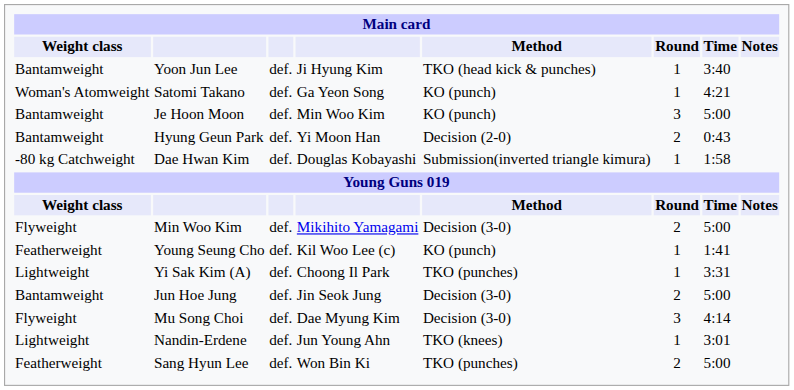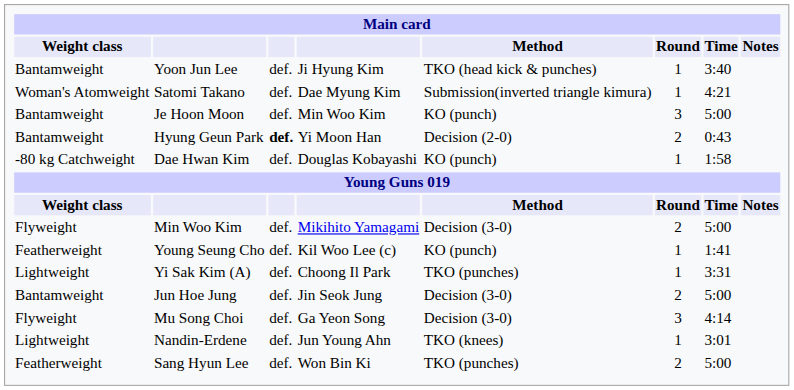 <table style="font-size: 84%; border: 1px solid darkgray; padding: 0.43em; background-color: #F8F9FA;">
 <tr>
 <th colspan="8" style="background-color: #ccf; color: #000080; text-align: center;">Main card</th>
 </tr>
 <tr>
 <th colspan="1" style="background-color: #E6E8FA; color: #000000; text-align: center;">Weight class</th>
 <th colspan="1" style="background-color: #E6E8FA; color: #000000; text-align: center;"></th>
 <th colspan="1" style="background-color: #E6E8FA; color: #000000; text-align: center;"></th>
 <th colspan="1" style="background-color: #E6E8FA; color: #000000; text-align: center;"></th>
 <th colspan="1" style="background-color: #E6E8FA; color: #000000; text-align: center;">Method</th>
 <th colspan="1" style="background-color: #E6E8FA; color: #000000; text-align: center;">Round</th>
 <th colspan="1" style="background-color: #E6E8FA; color: #000000; text-align: center;">Time</th>
 <th colspan="1" style="background-color: #E6E8FA; color: #000000; text-align: center;">Notes</th>
 </tr>
 <tr>
 <td>Bantamweight</td>
 <td> Yoon Jun Lee</td>
 <td>def.</td>
 <td> Ji Hyung Kim</td>
 <td>TKO (head kick & punches)</td>
 <td align="center">1</td>
 <td>3:40</td>
 <td></td>
 </tr>
 <tr>
 <td>Woman's Atomweight</td>
 <td> Satomi Takano</td>
 <td>def.</td>
-<td> Ga Yeon Song</td>
-<td>KO (punch)</td>
+<td> Dae Myung Kim</td>
+<td>Submission(inverted triangle kimura)</td>
 <td align="center">1</td>
 <td>4:21</td>
 <td></td>
 </tr>
 <tr>
 <td>Bantamweight</td>
 <td> Je Hoon Moon</td>
 <td>def.</td>
 <td> Min Woo Kim</td>
 <td>KO (punch)</td>
 <td align="center">3</td>
 <td>5:00</td>
 <td></td>
 </tr>
 <tr>
 <td>Bantamweight</td>
 <td> Hyung Geun Park</td>
-<td>def.</td>
+<td><strong>def.</strong></td>
 <td> Yi Moon Han</td>
 <td>Decision (2-0)</td>
 <td align="center">2</td>
 <td>0:43</td>
 <td></td>
 </tr>
 <tr>
 <td>-80 kg Catchweight</td>
 <td> Dae Hwan Kim</td>
 <td>def.</td>
 <td> Douglas Kobayashi</td>
-<td>Submission(inverted triangle kimura)</td>
+<td>KO (punch)</td>
 <td align="center">1</td>
 <td>1:58</td>
 <td></td>
 </tr>
 <tr>
 <th colspan="8" style="background-color: #ccf; color: #000080; text-align: center;">Young Guns 019</th>
 </tr>
 <tr>
 <th colspan="1" style="background-color: #E6E8FA; color: #000000; text-align: center;">Weight class</th>
 <th colspan="1" style="background-color: #E6E8FA; color: #000000; text-align: center;"></th>
 <th colspan="1" style="background-color: #E6E8FA; color: #000000; text-align: center;"></th>
 <th colspan="1" style="background-color: #E6E8FA; color: #000000; text-align: center;"></th>
 <th colspan="1" style="background-color: #E6E8FA; color: #000000; text-align: center;">Method</th>
 <th colspan="1" style="background-color: #E6E8FA; color: #000000; text-align: center;">Round</th>
 <th colspan="1" style="background-color: #E6E8FA; color: #000000; text-align: center;">Time</th>
 <th colspan="1" style="background-color: #E6E8FA; color: #000000; text-align: center;">Notes</th>
 </tr>
 <tr>
 <td>Flyweight</td>
 <td> Min Woo Kim</td>
 <td>def.</td>
 <td> <a href='#'>Mikihito Yamagami</a></td>
 <td>Decision (3-0)</td>
 <td align="center">2</td>
 <td>5:00</td>
 <td></td>
 </tr>
 <tr>
 <td>Featherweight</td>
 <td> Young Seung Cho</td>
 <td>def.</td>
 <td> Kil Woo Lee (c)</td>
 <td>KO (punch)</td>
 <td align="center">1</td>
 <td>1:41</td>
 <td></td>
 </tr>
 <tr>
 <td>Lightweight</td>
 <td> Yi Sak Kim (A)</td>
 <td>def.</td>
 <td> Choong Il Park</td>
 <td>TKO (punches)</td>
 <td align="center">1</td>
 <td>3:31</td>
 <td></td>
 </tr>
 <tr>
 <td>Bantamweight</td>
 <td> Jun Hoe Jung</td>
 <td>def.</td>
 <td> Jin Seok Jung</td>
 <td>Decision (3-0)</td>
 <td align="center">2</td>
 <td>5:00</td>
 <td></td>
 </tr>
 <tr>
 <td>Flyweight</td>
 <td> Mu Song Choi</td>
 <td>def.</td>
-<td> Dae Myung Kim</td>
+<td> Ga Yeon Song</td>
 <td>Decision (3-0)</td>
 <td align="center">3</td>
 <td>4:14</td>
 <td></td>
 </tr>
 <tr>
 <td>Lightweight</td>
 <td> Nandin-Erdene</td>
 <td>def.</td>
 <td> Jun Young Ahn</td>
 <td>TKO (knees)</td>
 <td align="center">1</td>
 <td>3:01</td>
 <td></td>
 </tr>
 <tr>
 <td>Featherweight</td>
 <td> Sang Hyun Lee</td>
 <td>def.</td>
 <td> Won Bin Ki</td>
 <td>TKO (punches)</td>
 <td align="center">2</td>
 <td>5:00</td>
 <td></td>
 </tr>
 <tr>
 </tr>
 </table>
